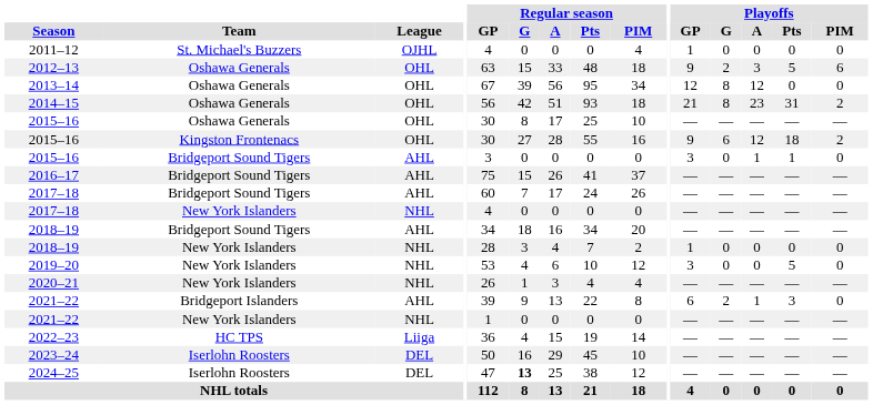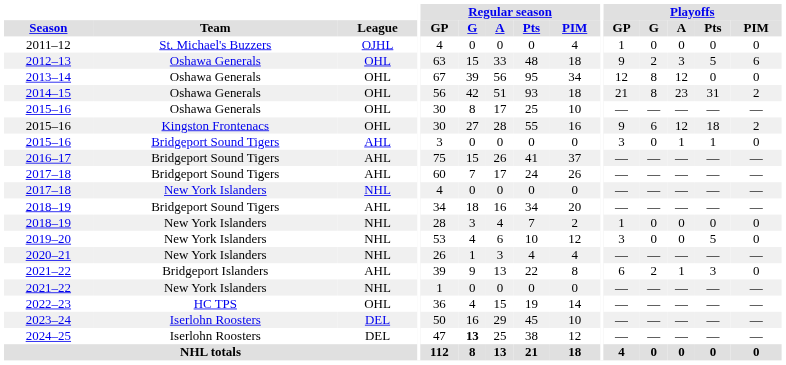 <table border="0" cellpadding="1" cellspacing="0" style="text-align:center; width:60em">
 <tr bgcolor="#e0e0e0">
 <th colspan="3" bgcolor="#ffffff"></th>
 <th rowspan="99" bgcolor="#ffffff"></th>
 <th colspan="5"><a href='#'>Regular season</a></th>
 <th rowspan="99" bgcolor="#ffffff"></th>
 <th colspan="5"><a href='#'>Playoffs</a></th>
 </tr>
 <tr bgcolor="#e0e0e0">
 <th><a href='#'>Season</a></th>
 <th>Team</th>
 <th>League</th>
 <th>GP</th>
 <th><a href='#'>G</a></th>
 <th><a href='#'>A</a></th>
 <th><a href='#'>Pts</a></th>
 <th><a href='#'>PIM</a></th>
 <th>GP</th>
 <th>G</th>
 <th>A</th>
 <th>Pts</th>
 <th>PIM</th>
 </tr>
 <tr>
 <td>2011–12</td>
 <td><a href='#'>St. Michael's Buzzers</a></td>
 <td><a href='#'>OJHL</a></td>
 <td>4</td>
 <td>0</td>
 <td>0</td>
 <td>0</td>
 <td>4</td>
 <td>1</td>
 <td>0</td>
 <td>0</td>
 <td>0</td>
 <td>0</td>
 </tr>
 <tr bgcolor="#f0f0f0">
 <td><a href='#'>2012–13</a></td>
 <td><a href='#'>Oshawa Generals</a></td>
 <td><a href='#'>OHL</a></td>
 <td>63</td>
 <td>15</td>
 <td>33</td>
 <td>48</td>
 <td>18</td>
 <td>9</td>
 <td>2</td>
 <td>3</td>
 <td>5</td>
 <td>6</td>
 </tr>
 <tr>
 <td><a href='#'>2013–14</a></td>
 <td>Oshawa Generals</td>
 <td>OHL</td>
 <td>67</td>
 <td>39</td>
 <td>56</td>
 <td>95</td>
 <td>34</td>
 <td>12</td>
 <td>8</td>
 <td>12</td>
 <td>0</td>
 <td>0</td>
 </tr>
 <tr bgcolor="#f0f0f0">
 <td><a href='#'>2014–15</a></td>
 <td>Oshawa Generals</td>
 <td>OHL</td>
 <td>56</td>
 <td>42</td>
 <td>51</td>
 <td>93</td>
 <td>18</td>
 <td>21</td>
 <td>8</td>
 <td>23</td>
 <td>31</td>
 <td>2</td>
 </tr>
 <tr>
 <td><a href='#'>2015–16</a></td>
 <td>Oshawa Generals</td>
 <td>OHL</td>
 <td>30</td>
 <td>8</td>
 <td>17</td>
 <td>25</td>
 <td>10</td>
 <td>—</td>
 <td>—</td>
 <td>—</td>
 <td>—</td>
 <td>—</td>
 </tr>
 <tr bgcolor="#f0f0f0">
 <td>2015–16</td>
 <td><a href='#'>Kingston Frontenacs</a></td>
 <td>OHL</td>
 <td>30</td>
 <td>27</td>
 <td>28</td>
 <td>55</td>
 <td>16</td>
 <td>9</td>
 <td>6</td>
 <td>12</td>
 <td>18</td>
 <td>2</td>
 </tr>
 <tr>
 <td><a href='#'>2015–16</a></td>
 <td><a href='#'>Bridgeport Sound Tigers</a></td>
 <td><a href='#'>AHL</a></td>
 <td>3</td>
 <td>0</td>
 <td>0</td>
 <td>0</td>
 <td>0</td>
 <td>3</td>
 <td>0</td>
 <td>1</td>
 <td>1</td>
 <td>0</td>
 </tr>
 <tr bgcolor="#f0f0f0">
 <td><a href='#'>2016–17</a></td>
 <td>Bridgeport Sound Tigers</td>
 <td>AHL</td>
 <td>75</td>
 <td>15</td>
 <td>26</td>
 <td>41</td>
 <td>37</td>
 <td>—</td>
 <td>—</td>
 <td>—</td>
 <td>—</td>
 <td>—</td>
 </tr>
 <tr>
 <td><a href='#'>2017–18</a></td>
 <td>Bridgeport Sound Tigers</td>
 <td>AHL</td>
 <td>60</td>
 <td>7</td>
 <td>17</td>
 <td>24</td>
 <td>26</td>
 <td>—</td>
 <td>—</td>
 <td>—</td>
 <td>—</td>
 <td>—</td>
 </tr>
 <tr bgcolor="#f0f0f0">
 <td><a href='#'>2017–18</a></td>
 <td><a href='#'>New York Islanders</a></td>
 <td><a href='#'>NHL</a></td>
 <td>4</td>
 <td>0</td>
 <td>0</td>
 <td>0</td>
 <td>0</td>
 <td>—</td>
 <td>—</td>
 <td>—</td>
 <td>—</td>
 <td>—</td>
 </tr>
 <tr>
 <td><a href='#'>2018–19</a></td>
 <td>Bridgeport Sound Tigers</td>
 <td>AHL</td>
 <td>34</td>
 <td>18</td>
 <td>16</td>
 <td>34</td>
 <td>20</td>
 <td>—</td>
 <td>—</td>
 <td>—</td>
 <td>—</td>
 <td>—</td>
 </tr>
 <tr bgcolor="#f0f0f0">
 <td><a href='#'>2018–19</a></td>
 <td>New York Islanders</td>
 <td>NHL</td>
 <td>28</td>
 <td>3</td>
 <td>4</td>
 <td>7</td>
 <td>2</td>
 <td>1</td>
 <td>0</td>
 <td>0</td>
 <td>0</td>
 <td>0</td>
 </tr>
 <tr>
 <td><a href='#'>2019–20</a></td>
 <td>New York Islanders</td>
 <td>NHL</td>
 <td>53</td>
 <td>4</td>
 <td>6</td>
 <td>10</td>
 <td>12</td>
 <td>3</td>
 <td>0</td>
 <td>0</td>
 <td>5</td>
 <td>0</td>
 </tr>
 <tr bgcolor="#f0f0f0">
 <td><a href='#'>2020–21</a></td>
 <td>New York Islanders</td>
 <td>NHL</td>
 <td>26</td>
 <td>1</td>
 <td>3</td>
 <td>4</td>
 <td>4</td>
 <td>—</td>
 <td>—</td>
 <td>—</td>
 <td>—</td>
 <td>—</td>
 </tr>
 <tr>
 <td><a href='#'>2021–22</a></td>
 <td>Bridgeport Islanders</td>
 <td>AHL</td>
 <td>39</td>
 <td>9</td>
 <td>13</td>
 <td>22</td>
 <td>8</td>
 <td>6</td>
 <td>2</td>
 <td>1</td>
 <td>3</td>
 <td>0</td>
 </tr>
 <tr bgcolor="#f0f0f0">
 <td><a href='#'>2021–22</a></td>
 <td>New York Islanders</td>
 <td>NHL</td>
 <td>1</td>
 <td>0</td>
 <td>0</td>
 <td>0</td>
 <td>0</td>
 <td>—</td>
 <td>—</td>
 <td>—</td>
 <td>—</td>
 <td>—</td>
 </tr>
 <tr>
 <td><a href='#'>2022–23</a></td>
 <td><a href='#'>HC TPS</a></td>
-<td><a href='#'>Liiga</a></td>
+<td>OHL</td>
 <td>36</td>
 <td>4</td>
 <td>15</td>
 <td>19</td>
 <td>14</td>
 <td>—</td>
 <td>—</td>
 <td>—</td>
 <td>—</td>
 <td>—</td>
 </tr>
 <tr bgcolor="#f0f0f0">
 <td><a href='#'>2023–24</a></td>
 <td><a href='#'>Iserlohn Roosters</a></td>
 <td><a href='#'>DEL</a></td>
 <td>50</td>
 <td>16</td>
 <td>29</td>
 <td>45</td>
 <td>10</td>
 <td>—</td>
 <td>—</td>
 <td>—</td>
 <td>—</td>
 <td>—</td>
 </tr>
 <tr>
 <td><a href='#'>2024–25</a></td>
 <td>Iserlohn Roosters</td>
 <td>DEL</td>
 <td>47</td>
 <td><strong>13</strong></td>
 <td>25</td>
 <td>38</td>
 <td>12</td>
 <td>—</td>
 <td>—</td>
 <td>—</td>
 <td>—</td>
 <td>—</td>
 </tr>
 <tr bgcolor="#e0e0e0">
 <th colspan="3">NHL totals</th>
 <th>112</th>
 <th>8</th>
 <th>13</th>
 <th>21</th>
 <th>18</th>
 <th>4</th>
 <th>0</th>
 <th>0</th>
 <th>0</th>
 <th>0</th>
 </tr>
 </table>
